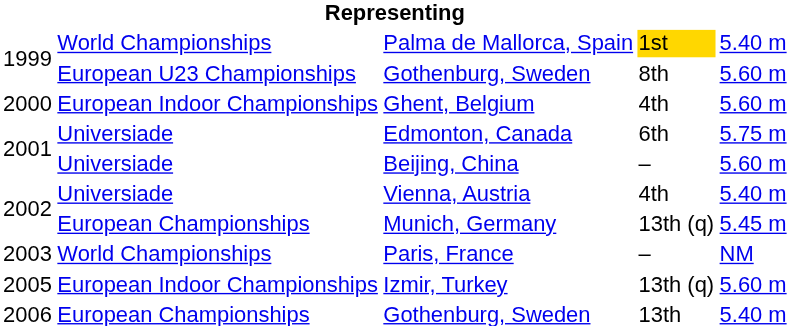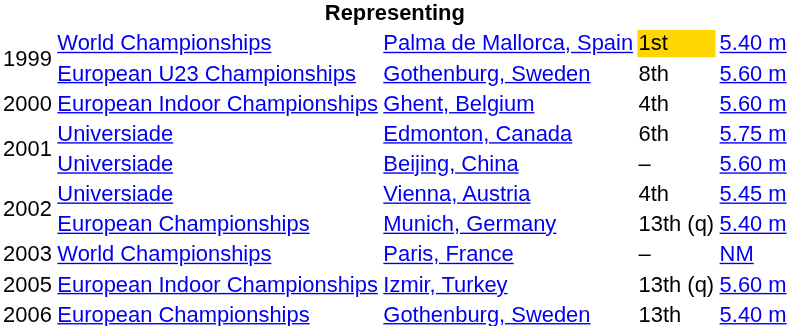 <table>
 <tr>
 <th colspan="5">Representing </th>
 </tr>
 <tr>
 <td rowspan=2>1999</td>
 <td><a href='#'>World Championships</a></td>
 <td><a href='#'>Palma de Mallorca, Spain</a></td>
 <td bgcolor=gold>1st</td>
 <td><a href='#'>5.40 m</a></td>
 </tr>
 <tr>
 <td><a href='#'>European U23 Championships</a></td>
 <td><a href='#'>Gothenburg, Sweden</a></td>
 <td>8th</td>
 <td><a href='#'>5.60 m</a></td>
 </tr>
 <tr>
 <td>2000</td>
 <td><a href='#'>European Indoor Championships</a></td>
 <td><a href='#'>Ghent, Belgium</a></td>
 <td>4th</td>
 <td><a href='#'>5.60 m</a></td>
 </tr>
 <tr>
 <td rowspan=2>2001</td>
 <td><a href='#'>Universiade</a></td>
 <td><a href='#'>Edmonton, Canada</a></td>
 <td>6th</td>
 <td><a href='#'>5.75 m</a></td>
 </tr>
 <tr>
 <td><a href='#'>Universiade</a></td>
 <td><a href='#'>Beijing, China</a></td>
 <td>–</td>
 <td><a href='#'>5.60 m</a></td>
 </tr>
 <tr>
 <td rowspan=2>2002</td>
 <td><a href='#'>Universiade</a></td>
 <td><a href='#'>Vienna, Austria</a></td>
 <td>4th</td>
-<td><a href='#'>5.40 m</a></td>
+<td><a href='#'>5.45 m</a></td>
 </tr>
 <tr>
 <td><a href='#'>European Championships</a></td>
 <td><a href='#'>Munich, Germany</a></td>
 <td>13th (q)</td>
-<td><a href='#'>5.45 m</a></td>
+<td><a href='#'>5.40 m</a></td>
 </tr>
 <tr>
 <td>2003</td>
 <td><a href='#'>World Championships</a></td>
 <td><a href='#'>Paris, France</a></td>
 <td>–</td>
 <td><a href='#'>NM</a></td>
 </tr>
 <tr>
 <td>2005</td>
 <td><a href='#'>European Indoor Championships</a></td>
 <td><a href='#'>Izmir, Turkey</a></td>
 <td>13th (q)</td>
 <td><a href='#'>5.60 m</a></td>
 </tr>
 <tr>
 <td>2006</td>
 <td><a href='#'>European Championships</a></td>
 <td><a href='#'>Gothenburg, Sweden</a></td>
 <td>13th</td>
 <td><a href='#'>5.40 m</a></td>
 </tr>
 </table>
